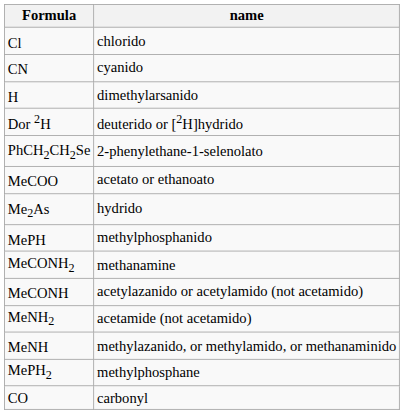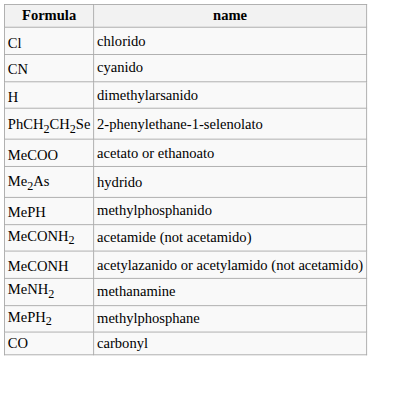 <table class="wikitable">
 <tr>
 <th>Formula</th>
 <th>name</th>
 </tr>
 <tr>
 <td>Cl<sup></sup></td>
 <td>chlorido</td>
 </tr>
 <tr>
 <td>CN<sup></sup></td>
 <td>cyanido</td>
 </tr>
 <tr>
 <td>H<sup></sup></td>
 <td>dimethylarsanido</td>
-</tr>
-<tr>
-<td>D<sup></sup>or <sup>2</sup>H<sup></sup></td>
-<td>deuterido or [<sup>2</sup>H]hydrido</td>
 </tr>
 <tr>
 <td>PhCH<sub>2</sub>CH<sub>2</sub>Se<sup></sup></td>
 <td>2-phenylethane-1-selenolato</td>
 </tr>
 <tr>
 <td>MeCOO<sup></sup></td>
 <td>acetato or ethanoato</td>
 </tr>
 <tr>
 <td>Me<sub>2</sub>As<sup></sup></td>
 <td>hydrido</td>
 </tr>
 <tr>
 <td>MePH<sup></sup></td>
 <td>methylphosphanido</td>
 </tr>
 <tr>
 <td>MeCONH<sub>2</sub></td>
-<td>methanamine</td>
+<td>acetamide (not acetamido)</td>
 </tr>
 <tr>
 <td>MeCONH<sup></sup></td>
 <td>acetylazanido or acetylamido (not acetamido)</td>
 </tr>
 <tr>
 <td>MeNH<sub>2</sub></td>
-<td>acetamide (not acetamido)</td>
-</tr>
-<tr>
-<td>MeNH<sup></sup></td>
-<td>methylazanido, or methylamido, or methanaminido</td>
+<td>methanamine</td>
 </tr>
 <tr>
 <td>MePH<sub>2</sub></td>
 <td>methylphosphane</td>
 </tr>
 <tr>
 <td>CO</td>
 <td>carbonyl</td>
 </tr>
 </table>
